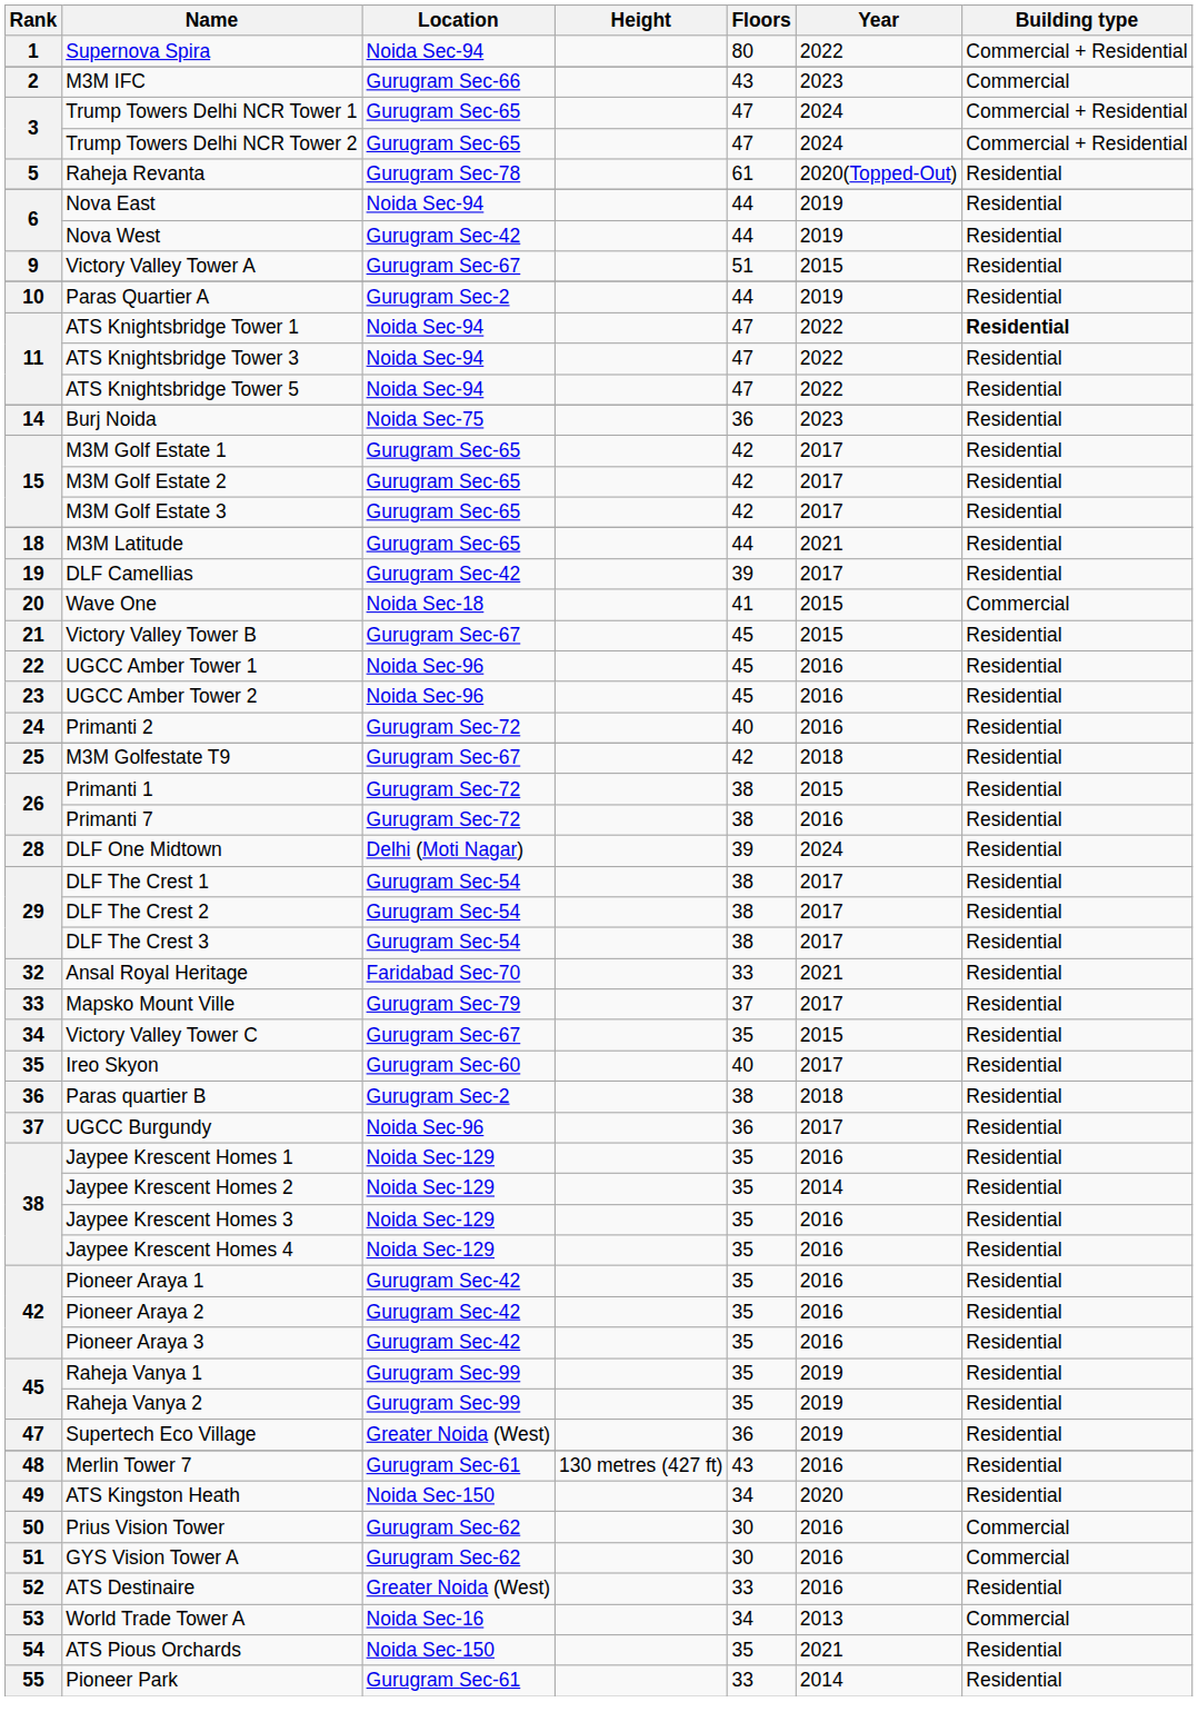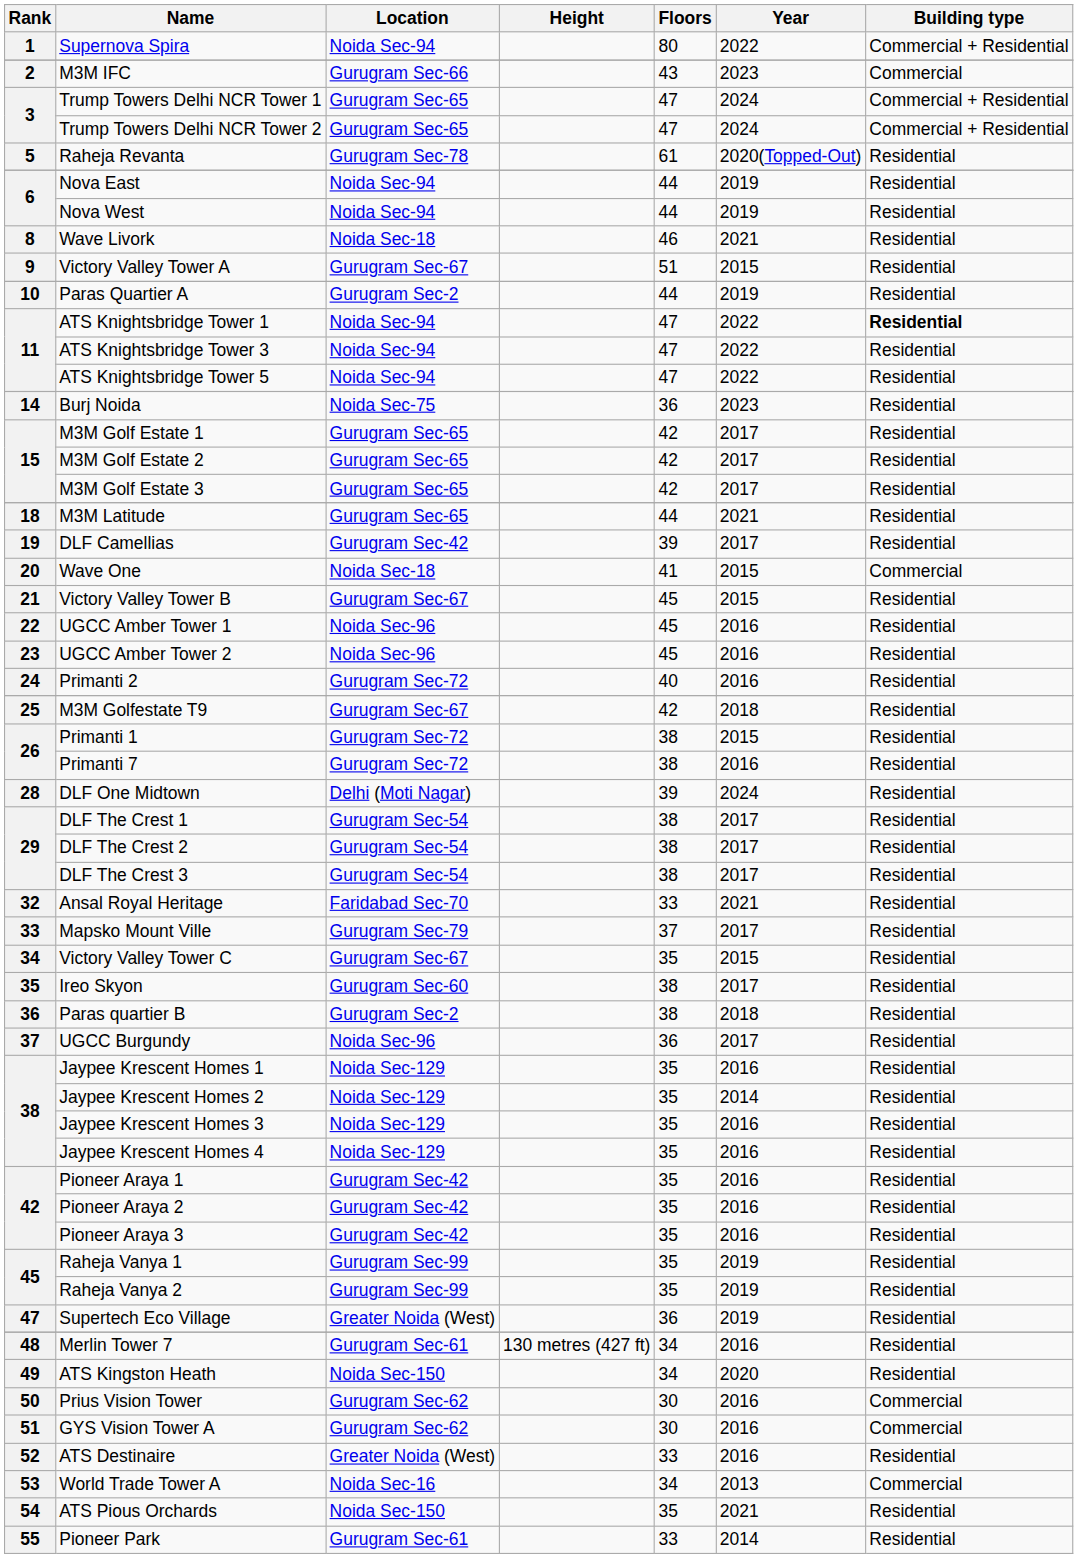 <table class="wikitable sortable">
 <tr>
 <th>Rank</th>
 <th>Name</th>
 <th>Location</th>
 <th>Height</th>
 <th>Floors</th>
 <th>Year</th>
 <th>Building type</th>
 </tr>
 <tr>
 <th>1</th>
 <td><a href='#'>Supernova Spira</a></td>
 <td><a href='#'>Noida Sec-94</a></td>
 <td></td>
 <td>80</td>
 <td>2022</td>
 <td><span>Commercial + Residential  </span></td>
 </tr>
 <tr>
 </tr>
 <tr>
 <th>2</th>
 <td>M3M IFC</td>
 <td><a href='#'>Gurugram Sec-66</a></td>
 <td></td>
 <td>43</td>
 <td>2023</td>
 <td><span>Commercial</span></td>
 </tr>
 <tr>
 <th rowspan="2">3</th>
 <td>Trump Towers Delhi NCR Tower 1</td>
 <td><a href='#'>Gurugram Sec-65</a></td>
 <td></td>
 <td>47</td>
 <td>2024</td>
 <td><span>Commercial + Residential  </span></td>
 </tr>
 <tr>
 <td>Trump Towers Delhi NCR Tower 2</td>
 <td><a href='#'>Gurugram Sec-65</a></td>
 <td></td>
 <td>47</td>
 <td>2024</td>
 <td><span>Commercial + Residential  </span></td>
 </tr>
 <tr>
 <th>5</th>
 <td>Raheja Revanta</td>
 <td><a href='#'>Gurugram Sec-78</a></td>
 <td></td>
 <td>61</td>
 <td>2020(<a href='#'>Topped-Out</a>)</td>
 <td><span>Residential</span></td>
 </tr>
 <tr>
 </tr>
 <tr>
 <th rowspan="2">6</th>
 <td>Nova East</td>
 <td><a href='#'>Noida Sec-94</a></td>
 <td></td>
 <td>44</td>
 <td>2019</td>
 <td><span>Residential</span></td>
 </tr>
 <tr>
 <td>Nova West</td>
-<td><a href='#'>Gurugram Sec-42</a></td>
+<td><a href='#'>Noida Sec-94</a></td>
 <td></td>
 <td>44</td>
 <td>2019</td>
+<td><span>Residential</span></td>
+</tr>
+<tr>
+<th>8</th>
+<td>Wave Livork</td>
+<td><a href='#'>Noida Sec-18</a></td>
+<td></td>
+<td>46</td>
+<td>2021</td>
 <td><span>Residential</span></td>
 </tr>
 <tr>
 <th>9</th>
 <td>Victory Valley Tower A</td>
 <td><a href='#'>Gurugram Sec-67</a></td>
 <td></td>
 <td>51</td>
 <td>2015</td>
 <td><span>Residential</span></td>
 </tr>
 <tr>
 </tr>
 <tr>
 <th>10</th>
 <td>Paras Quartier A</td>
 <td><a href='#'>Gurugram Sec-2</a></td>
 <td></td>
 <td>44</td>
 <td>2019</td>
 <td><span>Residential</span></td>
 </tr>
 <tr>
 <th rowspan="3">11</th>
 <td>ATS Knightsbridge Tower 1</td>
 <td><a href='#'>Noida Sec-94</a></td>
 <td></td>
 <td>47</td>
 <td>2022</td>
 <td><strong><span>Residential</span></strong></td>
 </tr>
 <tr>
 <td>ATS Knightsbridge Tower 3</td>
 <td><a href='#'>Noida Sec-94</a></td>
 <td></td>
 <td>47</td>
 <td>2022</td>
 <td><span>Residential</span></td>
 </tr>
 <tr>
 <td>ATS Knightsbridge Tower 5</td>
 <td><a href='#'>Noida Sec-94</a></td>
 <td></td>
 <td>47</td>
 <td>2022</td>
 <td><span>Residential</span></td>
 </tr>
 <tr>
 </tr>
 <tr>
 <th>14</th>
 <td>Burj Noida</td>
 <td><a href='#'>Noida Sec-75</a></td>
 <td></td>
 <td>36</td>
 <td>2023</td>
 <td><span>Residential</span></td>
 </tr>
 <tr>
 <th rowspan="3">15</th>
 <td>M3M Golf Estate 1</td>
 <td><a href='#'>Gurugram Sec-65</a></td>
 <td></td>
 <td>42</td>
 <td>2017</td>
 <td><span>Residential</span></td>
 </tr>
 <tr>
 <td>M3M Golf Estate 2</td>
 <td><a href='#'>Gurugram Sec-65</a></td>
 <td></td>
 <td>42</td>
 <td>2017</td>
 <td><span>Residential</span></td>
 </tr>
 <tr>
 <td>M3M Golf Estate 3</td>
 <td><a href='#'>Gurugram Sec-65</a></td>
 <td></td>
 <td>42</td>
 <td>2017</td>
 <td><span>Residential</span></td>
 </tr>
 <tr>
 </tr>
 <tr>
 <th>18</th>
 <td>M3M Latitude</td>
 <td><a href='#'>Gurugram Sec-65</a></td>
 <td></td>
 <td>44</td>
 <td>2021</td>
 <td><span>Residential</span></td>
 </tr>
 <tr>
 <th>19</th>
 <td>DLF Camellias</td>
 <td><a href='#'>Gurugram Sec-42</a></td>
 <td></td>
 <td>39</td>
 <td>2017</td>
 <td><span>Residential</span></td>
 </tr>
 <tr>
 <th>20</th>
 <td>Wave One</td>
 <td><a href='#'>Noida Sec-18</a></td>
 <td></td>
 <td>41</td>
 <td>2015</td>
 <td><span>Commercial</span></td>
 </tr>
 <tr>
 <th>21</th>
 <td>Victory Valley Tower B</td>
 <td><a href='#'>Gurugram Sec-67</a></td>
 <td></td>
 <td>45</td>
 <td>2015</td>
 <td><span>Residential</span></td>
 </tr>
 <tr>
 <th>22</th>
 <td>UGCC Amber Tower 1</td>
 <td><a href='#'>Noida Sec-96</a></td>
 <td></td>
 <td>45</td>
 <td>2016</td>
 <td><span>Residential</span></td>
 </tr>
 <tr>
 <th>23</th>
 <td>UGCC Amber Tower 2</td>
 <td><a href='#'>Noida Sec-96</a></td>
 <td></td>
 <td>45</td>
 <td>2016</td>
 <td><span>Residential</span></td>
 </tr>
 <tr>
 <th>24</th>
 <td>Primanti 2</td>
 <td><a href='#'>Gurugram Sec-72</a></td>
 <td></td>
 <td>40</td>
 <td>2016</td>
 <td><span>Residential</span></td>
 </tr>
 <tr>
 </tr>
 <tr>
 <th>25</th>
 <td>M3M Golfestate T9</td>
 <td><a href='#'>Gurugram Sec-67</a></td>
 <td></td>
 <td>42</td>
 <td>2018</td>
 <td><span>Residential</span></td>
 </tr>
 <tr>
 <th rowspan="2">26</th>
 <td>Primanti 1</td>
 <td><a href='#'>Gurugram Sec-72</a></td>
 <td></td>
 <td>38</td>
 <td>2015</td>
 <td><span>Residential</span></td>
 </tr>
 <tr>
 <td>Primanti 7</td>
 <td><a href='#'>Gurugram Sec-72</a></td>
 <td></td>
 <td>38</td>
 <td>2016</td>
 <td><span>Residential</span></td>
 </tr>
 <tr>
 <th>28</th>
 <td>DLF One Midtown</td>
 <td><a href='#'>Delhi</a> (<a href='#'>Moti Nagar</a>)</td>
 <td></td>
 <td>39</td>
 <td>2024</td>
 <td><span>Residential</span></td>
 </tr>
 <tr>
 <th rowspan="3">29</th>
 <td>DLF The Crest 1</td>
 <td><a href='#'>Gurugram Sec-54</a></td>
 <td></td>
 <td>38</td>
 <td>2017</td>
 <td><span>Residential</span></td>
 </tr>
 <tr>
 <td>DLF The Crest 2</td>
 <td><a href='#'>Gurugram Sec-54</a></td>
 <td></td>
 <td>38</td>
 <td>2017</td>
 <td><span>Residential</span></td>
 </tr>
 <tr>
 <td>DLF The Crest 3</td>
 <td><a href='#'>Gurugram Sec-54</a></td>
 <td></td>
 <td>38</td>
 <td>2017</td>
 <td><span>Residential</span></td>
 </tr>
 <tr>
 <th>32</th>
 <td>Ansal Royal Heritage</td>
 <td><a href='#'>Faridabad Sec-70</a></td>
 <td></td>
 <td>33</td>
 <td>2021</td>
 <td><span>Residential</span></td>
 </tr>
 <tr>
 <th>33</th>
 <td>Mapsko Mount Ville</td>
 <td><a href='#'>Gurugram Sec-79</a></td>
 <td></td>
 <td>37</td>
 <td>2017</td>
 <td><span>Residential</span></td>
 </tr>
 <tr>
 <th>34</th>
 <td>Victory Valley Tower C</td>
 <td><a href='#'>Gurugram Sec-67</a></td>
 <td></td>
 <td>35</td>
 <td>2015</td>
 <td><span>Residential</span></td>
 </tr>
 <tr>
 <th>35</th>
 <td>Ireo Skyon</td>
 <td><a href='#'>Gurugram Sec-60</a></td>
 <td></td>
-<td>40</td>
+<td>38</td>
 <td>2017</td>
 <td><span>Residential</span></td>
 </tr>
 <tr>
 <th>36</th>
 <td>Paras quartier B</td>
 <td><a href='#'>Gurugram Sec-2</a></td>
 <td></td>
 <td>38</td>
 <td>2018</td>
 <td><span>Residential</span></td>
 </tr>
 <tr>
 <th>37</th>
 <td>UGCC Burgundy</td>
 <td><a href='#'>Noida Sec-96</a></td>
 <td></td>
 <td>36</td>
 <td>2017</td>
 <td><span>Residential</span></td>
 </tr>
 <tr>
 <th rowspan="4">38</th>
 <td>Jaypee Krescent Homes 1</td>
 <td><a href='#'>Noida Sec-129</a></td>
 <td></td>
 <td>35</td>
 <td>2016</td>
 <td><span>Residential</span></td>
 </tr>
 <tr>
 <td>Jaypee Krescent Homes 2</td>
 <td><a href='#'>Noida Sec-129</a></td>
 <td></td>
 <td>35</td>
 <td>2014</td>
 <td><span>Residential</span></td>
 </tr>
 <tr>
 <td>Jaypee Krescent Homes 3</td>
 <td><a href='#'>Noida Sec-129</a></td>
 <td></td>
 <td>35</td>
 <td>2016</td>
 <td><span>Residential</span></td>
 </tr>
 <tr>
 <td>Jaypee Krescent Homes 4</td>
 <td><a href='#'>Noida Sec-129</a></td>
 <td></td>
 <td>35</td>
 <td>2016</td>
 <td><span>Residential</span></td>
 </tr>
 <tr>
 <th rowspan="3">42</th>
 <td>Pioneer Araya 1</td>
 <td><a href='#'>Gurugram Sec-42</a></td>
 <td></td>
 <td>35</td>
 <td>2016</td>
 <td><span>Residential</span></td>
 </tr>
 <tr>
 <td>Pioneer Araya 2</td>
 <td><a href='#'>Gurugram Sec-42</a></td>
 <td></td>
 <td>35</td>
 <td>2016</td>
 <td><span>Residential</span></td>
 </tr>
 <tr>
 <td>Pioneer Araya 3</td>
 <td><a href='#'>Gurugram Sec-42</a></td>
 <td></td>
 <td>35</td>
 <td>2016</td>
 <td><span>Residential</span></td>
 </tr>
 <tr>
 <th rowspan="2">45</th>
 <td>Raheja Vanya 1</td>
 <td><a href='#'>Gurugram Sec-99</a></td>
 <td></td>
 <td>35</td>
 <td>2019</td>
 <td><span>Residential</span></td>
 </tr>
 <tr>
 <td>Raheja Vanya 2</td>
 <td><a href='#'>Gurugram Sec-99</a></td>
 <td></td>
 <td>35</td>
 <td>2019</td>
 <td><span>Residential</span></td>
 </tr>
 <tr>
 <th>47</th>
 <td>Supertech Eco Village</td>
 <td><a href='#'>Greater Noida</a> (West)</td>
 <td></td>
 <td>36</td>
 <td>2019</td>
 <td><span>Residential</span></td>
 </tr>
 <tr>
 </tr>
 <tr>
 <th>48</th>
 <td>Merlin Tower 7</td>
 <td><a href='#'>Gurugram Sec-61</a></td>
 <td>130 metres (427 ft)</td>
-<td>43</td>
+<td>34</td>
 <td>2016</td>
 <td><span>Residential</span></td>
 </tr>
 <tr>
 <th>49</th>
 <td>ATS Kingston Heath</td>
 <td><a href='#'>Noida Sec-150</a></td>
 <td></td>
 <td>34</td>
 <td>2020</td>
 <td><span>Residential</span></td>
 </tr>
 <tr>
 <th>50</th>
 <td>Prius Vision Tower</td>
 <td><a href='#'>Gurugram Sec-62</a></td>
 <td></td>
 <td>30</td>
 <td>2016</td>
 <td><span>Commercial</span></td>
 </tr>
 <tr>
 <th>51</th>
 <td>GYS Vision Tower A</td>
 <td><a href='#'>Gurugram Sec-62</a></td>
 <td></td>
 <td>30</td>
 <td>2016</td>
 <td><span>Commercial</span></td>
 </tr>
 <tr>
 <th>52</th>
 <td>ATS Destinaire</td>
 <td><a href='#'>Greater Noida</a> (West)</td>
 <td></td>
 <td>33</td>
 <td>2016</td>
 <td><span>Residential</span></td>
 </tr>
 <tr>
 <th>53</th>
 <td>World Trade Tower A</td>
 <td><a href='#'>Noida Sec-16</a></td>
 <td></td>
 <td>34</td>
 <td>2013</td>
 <td><span>Commercial</span></td>
 </tr>
 <tr>
 <th>54</th>
 <td>ATS Pious Orchards</td>
 <td><a href='#'>Noida Sec-150</a></td>
 <td></td>
 <td>35</td>
 <td>2021</td>
 <td><span>Residential</span></td>
 </tr>
 <tr>
 <th>55</th>
 <td>Pioneer Park</td>
 <td><a href='#'>Gurugram Sec-61</a></td>
 <td></td>
 <td>33</td>
 <td>2014</td>
 <td><span>Residential</span></td>
 </tr>
 </table>
